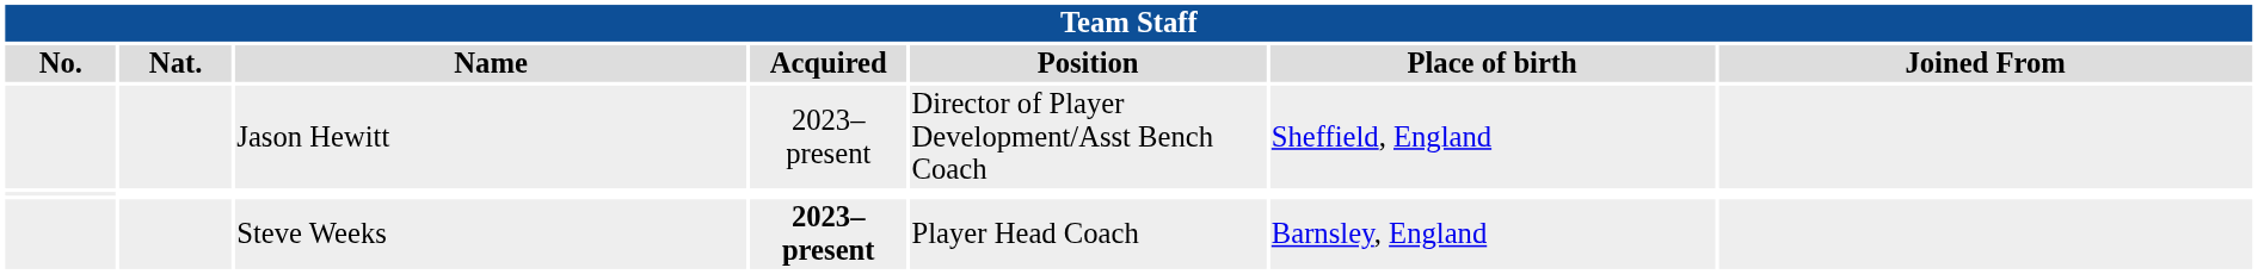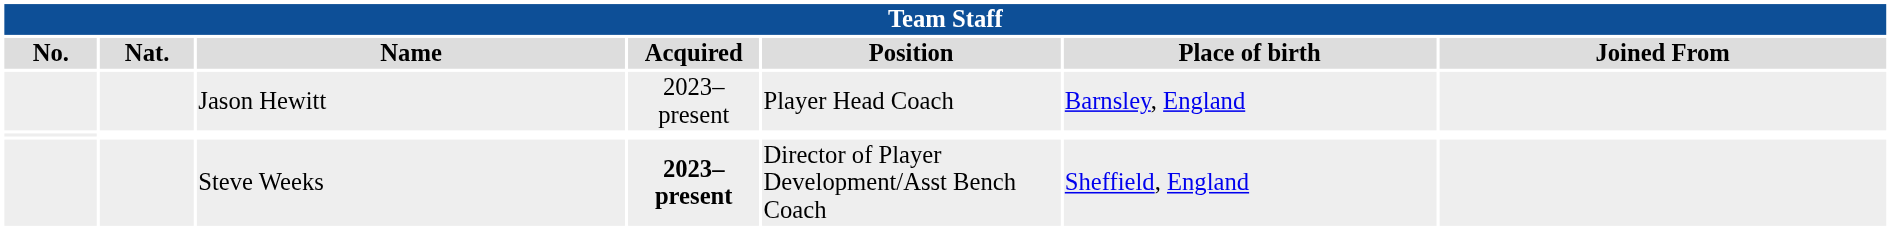 <table class="toccolours" style="width:97%; clear:both; margin:1.5em auto; text-align:center;">
 <tr>
 <th colspan="11" style="background: #0d4f97; color:white;">Team Staff</th>
 </tr>
 <tr style="background:#ddd;">
 <th width="5%">No.</th>
 <th width="5%">Nat.</th>
 <th>Name</th>
 <th width="7%">Acquired</th>
 <th width="16%">Position</th>
 <th width="20%">Place of birth</th>
 <th width="24%">Joined From</th>
 </tr>
 <tr style="background:#eee;">
 <td></td>
 <td></td>
 <td align="left">Jason Hewitt</td>
 <td>2023–present</td>
-<td align="left">Director of Player Development/Asst Bench Coach</td>
-<td align="left"><a href='#'>Sheffield</a>, <a href='#'>England</a></td>
+<td align="left">Player Head Coach</td>
+<td align="left"><a href='#'>Barnsley</a>, <a href='#'>England</a></td>
 <td align="left"></td>
 </tr>
 <tr style="background:#eee;">
 <td></td>
 </tr>
 <tr style="background:#eee;">
 <td></td>
 <td></td>
 <td align="left">Steve Weeks</td>
 <td><strong>2023–present</strong></td>
-<td align="left">Player Head Coach</td>
-<td align="left"><a href='#'>Barnsley</a>, <a href='#'>England</a></td>
+<td align="left">Director of Player Development/Asst Bench Coach</td>
+<td align="left"><a href='#'>Sheffield</a>, <a href='#'>England</a></td>
 <td align="left"></td>
 </tr>
 </table>
